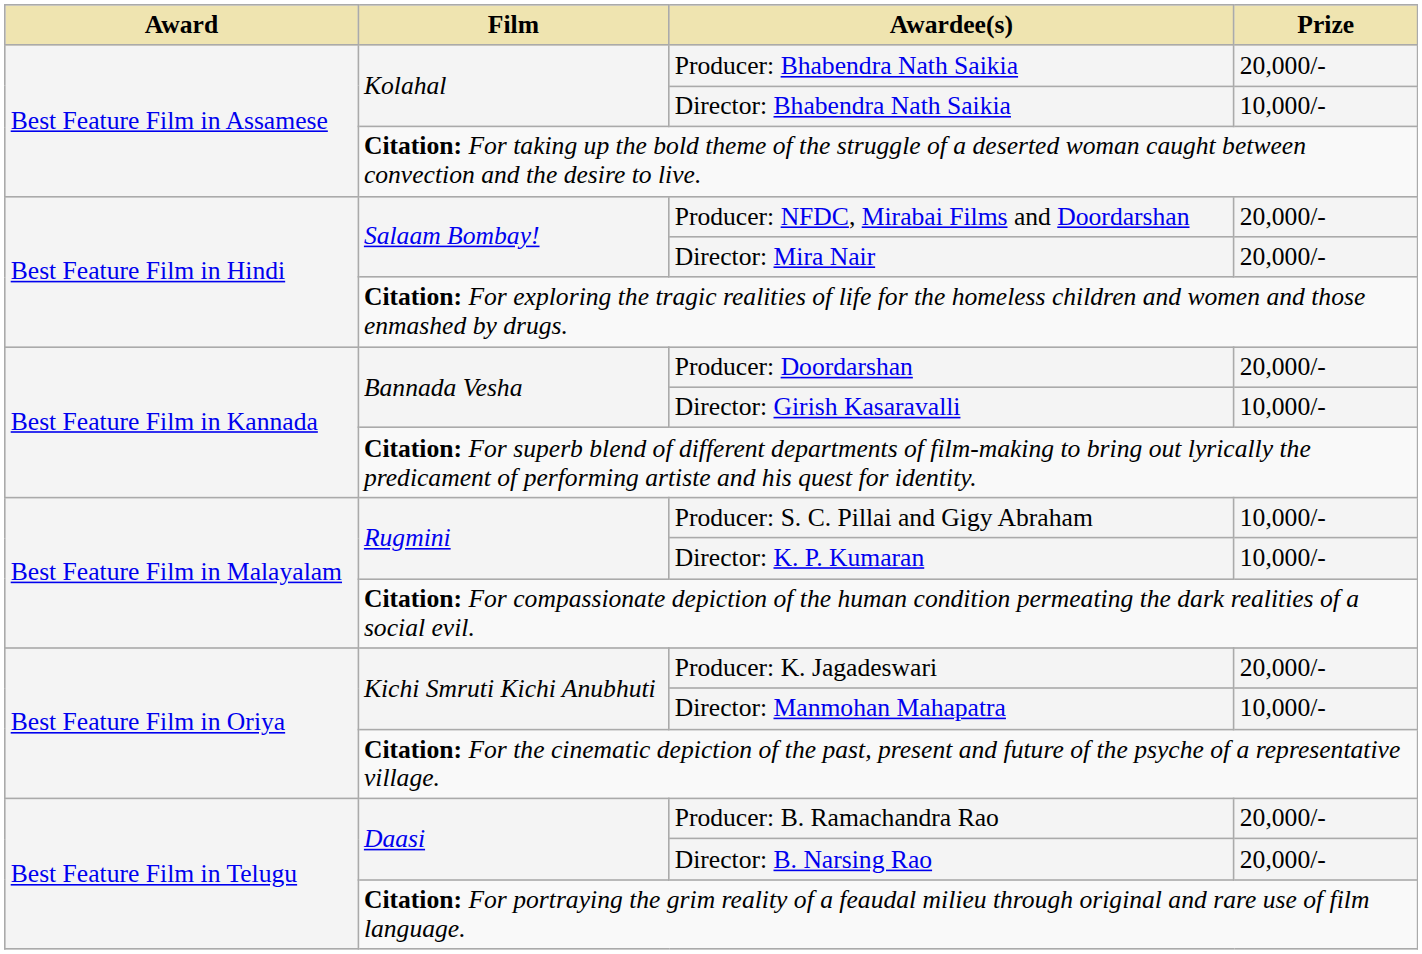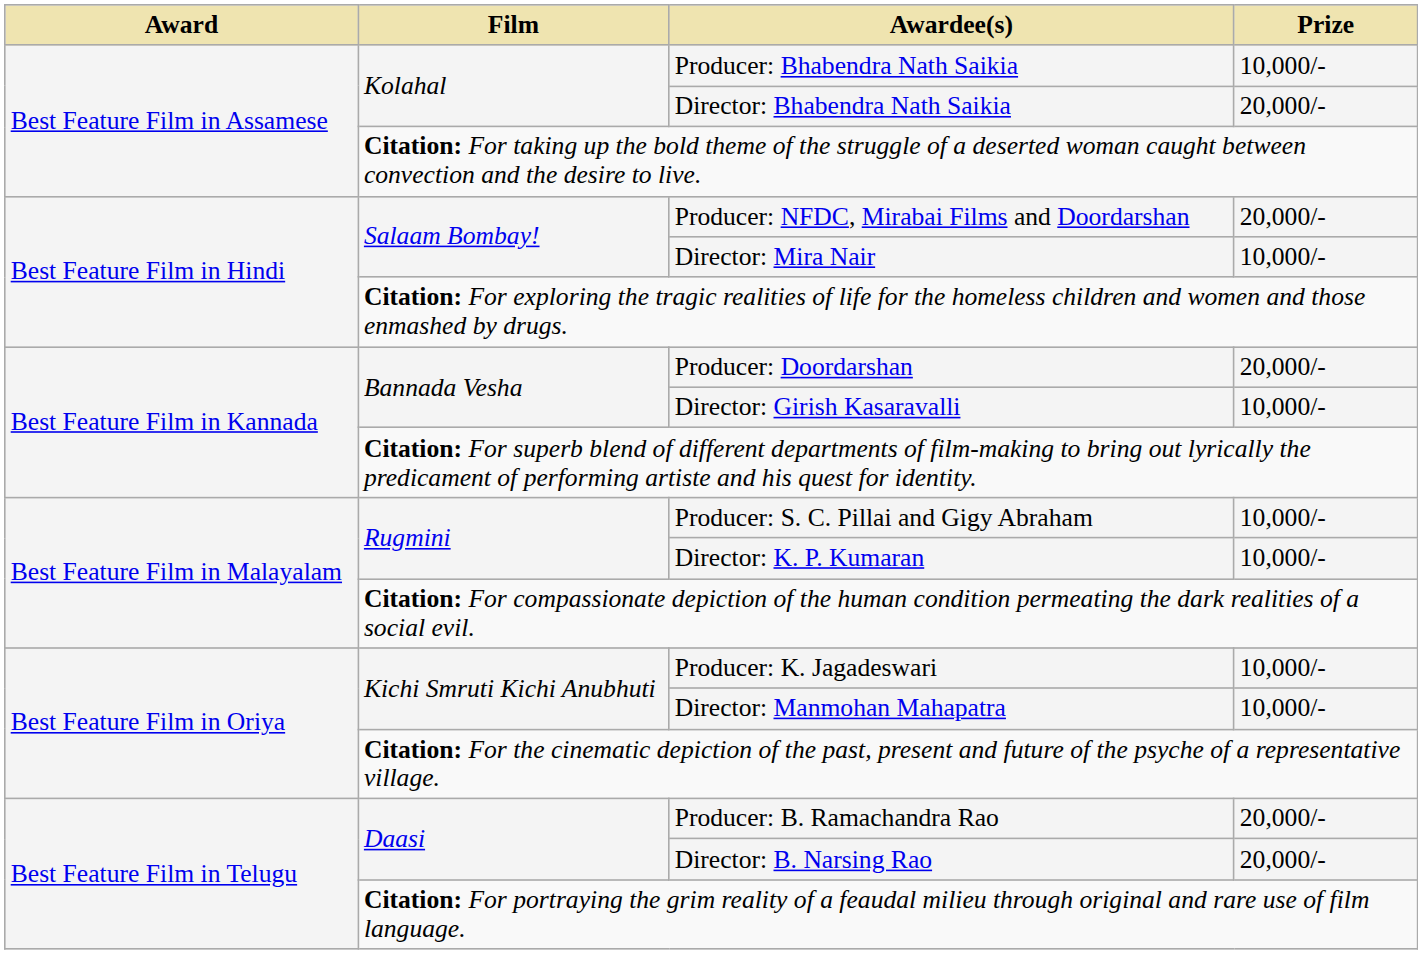 <table class="wikitable" style="width:100%;">
 <tr>
 <th style="background-color:#EFE4B0;width:25%;">Award</th>
 <th style="background-color:#EFE4B0;width:22%;">Film</th>
 <th style="background-color:#EFE4B0;width:40%;">Awardee(s)</th>
 <th style="background-color:#EFE4B0;width:13%;">Prize</th>
 </tr>
 <tr style="background-color:#F4F4F4">
 <td rowspan="3"><a href='#'>Best Feature Film in Assamese</a></td>
 <td rowspan="2"><em>Kolahal</em></td>
 <td>Producer: <a href='#'>Bhabendra Nath Saikia</a></td>
-<td> 20,000/-</td>
+<td> 10,000/-</td>
 </tr>
 <tr style="background-color:#F4F4F4">
 <td>Director: <a href='#'>Bhabendra Nath Saikia</a></td>
-<td> 10,000/-</td>
+<td> 20,000/-</td>
 </tr>
 <tr style="background-color:#F9F9F9">
 <td colspan="3"><strong>Citation:</strong> <em>For taking up the bold theme of the struggle of a deserted woman caught between convection and the desire to live.</em></td>
 </tr>
 <tr style="background-color:#F4F4F4">
 <td rowspan="3"><a href='#'>Best Feature Film in Hindi</a></td>
 <td rowspan="2"><em><a href='#'>Salaam Bombay!</a></em></td>
 <td>Producer: <a href='#'>NFDC</a>, <a href='#'>Mirabai Films</a> and <a href='#'>Doordarshan</a></td>
 <td> 20,000/-</td>
 </tr>
 <tr style="background-color:#F4F4F4">
 <td>Director: <a href='#'>Mira Nair</a></td>
-<td> 20,000/-</td>
+<td> 10,000/-</td>
 </tr>
 <tr style="background-color:#F9F9F9">
 <td colspan="3"><strong>Citation:</strong> <em>For exploring the tragic realities of life for the homeless children and women and those enmashed by drugs.</em></td>
 </tr>
 <tr style="background-color:#F4F4F4">
 <td rowspan="3"><a href='#'>Best Feature Film in Kannada</a></td>
 <td rowspan="2"><em>Bannada Vesha</em></td>
 <td>Producer: <a href='#'>Doordarshan</a></td>
 <td> 20,000/-</td>
 </tr>
 <tr style="background-color:#F4F4F4">
 <td>Director: <a href='#'>Girish Kasaravalli</a></td>
 <td> 10,000/-</td>
 </tr>
 <tr style="background-color:#F9F9F9">
 <td colspan="3"><strong>Citation:</strong> <em>For superb blend of different departments of film-making to bring out lyrically the predicament of performing artiste and his quest for identity.</em></td>
 </tr>
 <tr style="background-color:#F4F4F4">
 <td rowspan="3"><a href='#'>Best Feature Film in Malayalam</a></td>
 <td rowspan="2"><em><a href='#'>Rugmini</a></em></td>
 <td>Producer: S. C. Pillai and Gigy Abraham</td>
 <td> 10,000/-</td>
 </tr>
 <tr style="background-color:#F4F4F4">
 <td>Director: <a href='#'>K. P. Kumaran</a></td>
 <td> 10,000/-</td>
 </tr>
 <tr style="background-color:#F9F9F9">
 <td colspan="3"><strong>Citation:</strong> <em>For compassionate depiction of the human condition permeating the dark realities of a social evil.</em></td>
 </tr>
 <tr style="background-color:#F4F4F4">
 <td rowspan="3"><a href='#'>Best Feature Film in Oriya</a></td>
 <td rowspan="2"><em>Kichi Smruti Kichi Anubhuti</em></td>
 <td>Producer: K. Jagadeswari</td>
-<td> 20,000/-</td>
+<td> 10,000/-</td>
 </tr>
 <tr style="background-color:#F4F4F4">
 <td>Director: <a href='#'>Manmohan Mahapatra</a></td>
 <td> 10,000/-</td>
 </tr>
 <tr style="background-color:#F9F9F9">
 <td colspan="3"><strong>Citation:</strong> <em>For the cinematic depiction of the past, present and future of the psyche of a representative village.</em></td>
 </tr>
 <tr style="background-color:#F4F4F4">
 <td rowspan="3"><a href='#'>Best Feature Film in Telugu</a></td>
 <td rowspan="2"><em><a href='#'>Daasi</a></em></td>
 <td>Producer: B. Ramachandra Rao</td>
 <td> 20,000/-</td>
 </tr>
 <tr style="background-color:#F4F4F4">
 <td>Director: <a href='#'>B. Narsing Rao</a></td>
 <td> 20,000/-</td>
 </tr>
 <tr style="background-color:#F9F9F9">
 <td colspan="3"><strong>Citation:</strong> <em>For portraying the grim reality of a feaudal milieu through original and rare use of film language.</em></td>
 </tr>
 </table>
